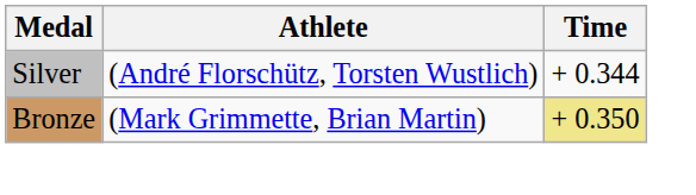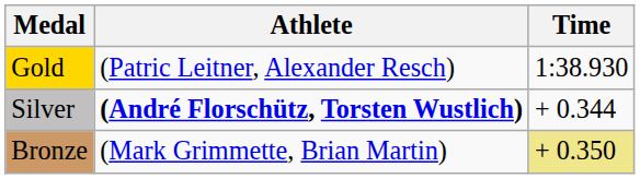 <table class="wikitable">
 <tr>
 <th>Medal</th>
 <th>Athlete</th>
 <th>Time</th>
 </tr>
 <tr>
+<td bgcolor="gold">Gold</td>
+<td> (<a href='#'>Patric Leitner</a>, <a href='#'>Alexander Resch</a>)</td>
+<td>1:38.930</td>
+</tr>
+<tr>
 <td bgcolor="silver">Silver</td>
-<td> (<a href='#'>André Florschütz</a>, <a href='#'>Torsten Wustlich</a>)</td>
+<td><strong> (<a href='#'>André Florschütz</a>, <a href='#'>Torsten Wustlich</a>)</strong></td>
 <td>+ 0.344</td>
 </tr>
 <tr>
 <td bgcolor="CC9966">Bronze</td>
 <td> (<a href='#'>Mark Grimmette</a>, <a href='#'>Brian Martin</a>)</td>
 <td style="background: khaki;">+ 0.350</td>
 </tr>
 </table>
